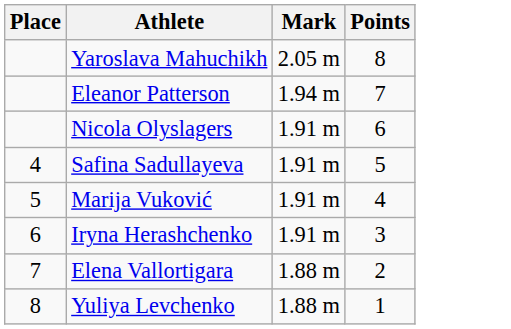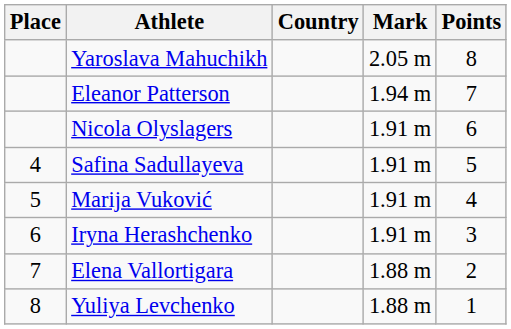 <table class="wikitable">
 <tr>
 <th>Place</th>
 <th>Athlete</th>
+<th>Country</th>
 <th>Mark</th>
 <th>Points</th>
 </tr>
 <tr>
 <td align=center></td>
 <td><a href='#'>Yaroslava Mahuchikh</a></td>
+<td></td>
 <td>2.05 m</td>
 <td align=center>8</td>
 </tr>
 <tr>
 <td align=center></td>
 <td><a href='#'>Eleanor Patterson</a></td>
+<td></td>
 <td>1.94 m</td>
 <td align=center>7</td>
 </tr>
 <tr>
 <td align=center></td>
 <td><a href='#'>Nicola Olyslagers</a></td>
+<td></td>
 <td>1.91 m</td>
 <td align=center>6</td>
 </tr>
 <tr>
 <td align=center>4</td>
 <td><a href='#'>Safina Sadullayeva</a></td>
+<td></td>
 <td>1.91 m</td>
 <td align=center>5</td>
 </tr>
 <tr>
 <td align=center>5</td>
 <td><a href='#'>Marija Vuković</a></td>
+<td></td>
 <td>1.91 m</td>
 <td align=center>4</td>
 </tr>
 <tr>
 <td align=center>6</td>
 <td><a href='#'>Iryna Herashchenko</a></td>
+<td></td>
 <td>1.91 m</td>
 <td align=center>3</td>
 </tr>
 <tr>
 <td align=center>7</td>
 <td><a href='#'>Elena Vallortigara</a></td>
+<td></td>
 <td>1.88 m</td>
 <td align=center>2</td>
 </tr>
 <tr>
 <td align=center>8</td>
 <td><a href='#'>Yuliya Levchenko</a></td>
+<td></td>
 <td>1.88 m</td>
 <td align=center>1</td>
 </tr>
 </table>
